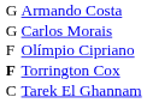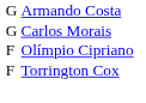 <table border="0" cellpadding="0">
 <tr>
 <td>G</td>
 <td align=right></td>
 <td><a href='#'>Armando Costa</a></td>
 </tr>
 <tr>
 <td>G</td>
 <td align=right></td>
 <td><a href='#'>Carlos Morais</a></td>
 </tr>
 <tr>
 <td>F</td>
 <td align=right></td>
 <td><a href='#'>Olímpio Cipriano</a></td>
 </tr>
 <tr>
-<td><strong>F</strong></td>
+<td>F</td>
 <td align=right></td>
 <td><a href='#'>Torrington Cox</a></td>
 </tr>
-<tr>
-<td>C</td>
-<td align=right></td>
-<td><a href='#'>Tarek El Ghannam</a></td>
-</tr>
 </table>
